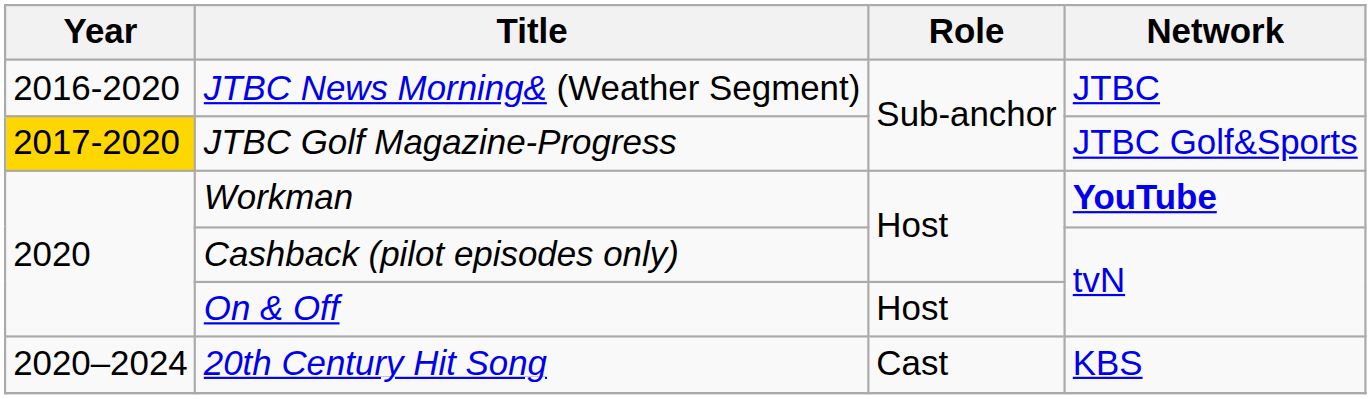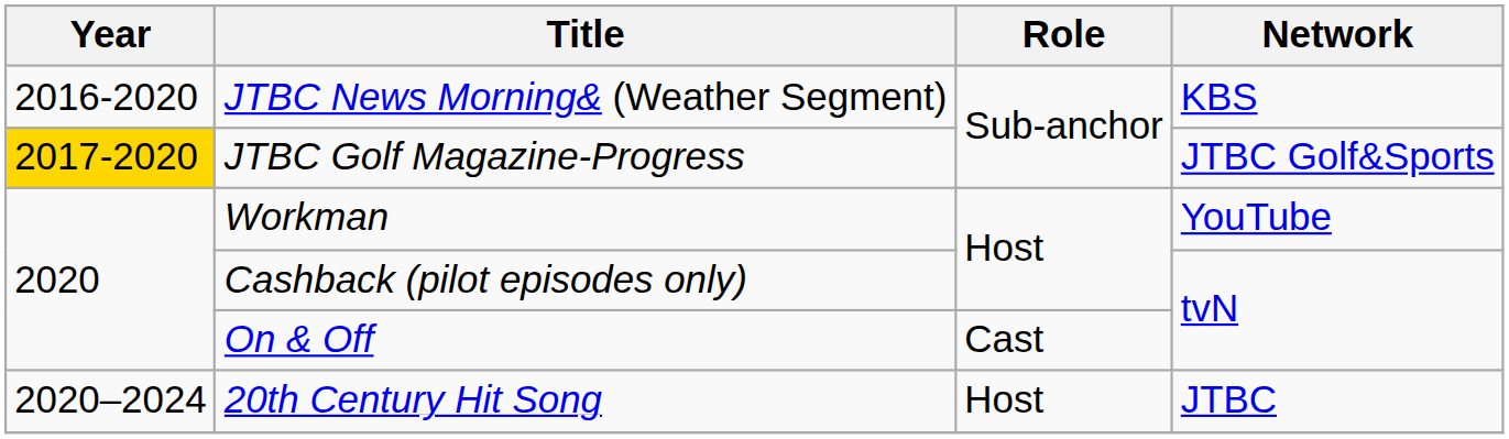 <table class="wikitable sortable plainrowheaders">
 <tr>
 <th>Year</th>
 <th>Title</th>
 <th>Role</th>
 <th>Network</th>
 </tr>
 <tr>
 <td>2016-2020</td>
 <td><em><a href='#'>JTBC News Morning&</a></em> (Weather Segment)</td>
 <td rowspan="2">Sub-anchor</td>
-<td><a href='#'>JTBC</a></td>
+<td><a href='#'>KBS</a></td>
 </tr>
 <tr>
 <td style="background: gold;">2017-2020</td>
 <td><em>JTBC Golf Magazine-Progress</em></td>
 <td><a href='#'>JTBC Golf&Sports</a></td>
 </tr>
 <tr>
 <td rowspan="3">2020</td>
 <td><em>Workman</em></td>
 <td rowspan="2">Host</td>
-<td><strong><a href='#'>YouTube</a></strong></td>
+<td><a href='#'>YouTube</a></td>
 </tr>
 <tr>
 <td><em>Cashback (pilot episodes only)</em></td>
 <td rowspan="2"><a href='#'>tvN</a></td>
 </tr>
 <tr>
 <td><em><a href='#'>On & Off</a></em></td>
-<td>Host</td>
+<td>Cast</td>
 </tr>
 <tr>
 <td>2020–2024</td>
 <td><em><a href='#'>20th Century Hit Song</a></em></td>
-<td>Cast</td>
-<td><a href='#'>KBS</a></td>
+<td>Host</td>
+<td><a href='#'>JTBC</a></td>
 </tr>
 <tr>
 </tr>
 </table>
